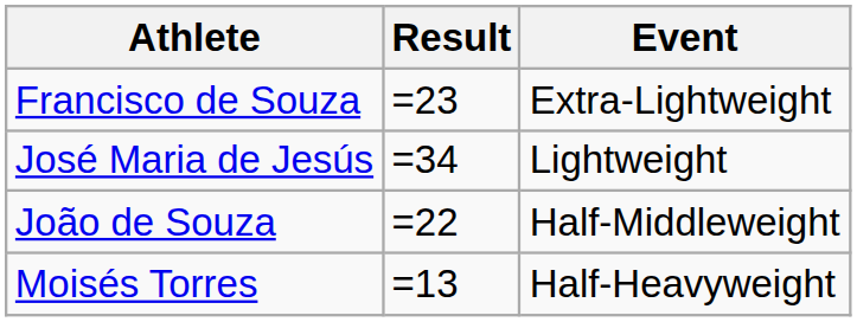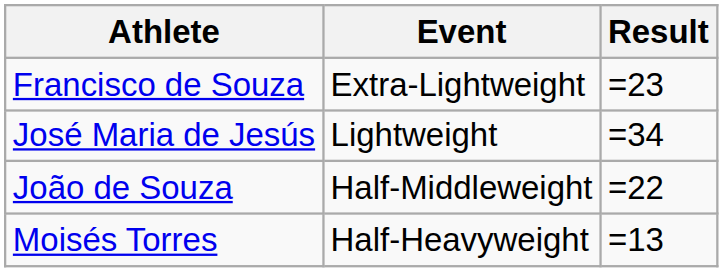 <table class=wikitable style=font-size:90%>
 <tr>
 <th>Athlete</th>
+<th>Event</th>
 <th>Result</th>
-<th>Event</th>
 </tr>
 <tr>
 <td><a href='#'>Francisco de Souza</a></td>
+<td>Extra-Lightweight</td>
 <td>=23</td>
-<td>Extra-Lightweight</td>
 </tr>
 <tr>
 <td><a href='#'>José Maria de Jesús</a></td>
+<td>Lightweight</td>
 <td>=34</td>
-<td>Lightweight</td>
 </tr>
 <tr>
 <td><a href='#'>João de Souza</a></td>
+<td>Half-Middleweight</td>
 <td>=22</td>
-<td>Half-Middleweight</td>
 </tr>
 <tr>
 <td><a href='#'>Moisés Torres</a></td>
+<td>Half-Heavyweight</td>
 <td>=13</td>
-<td>Half-Heavyweight</td>
 </tr>
 </table>
